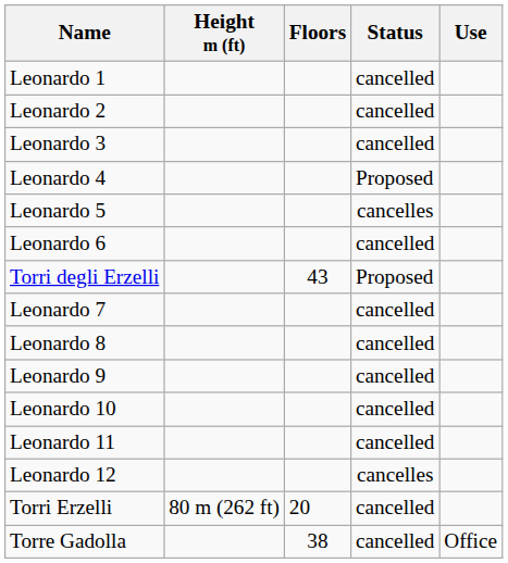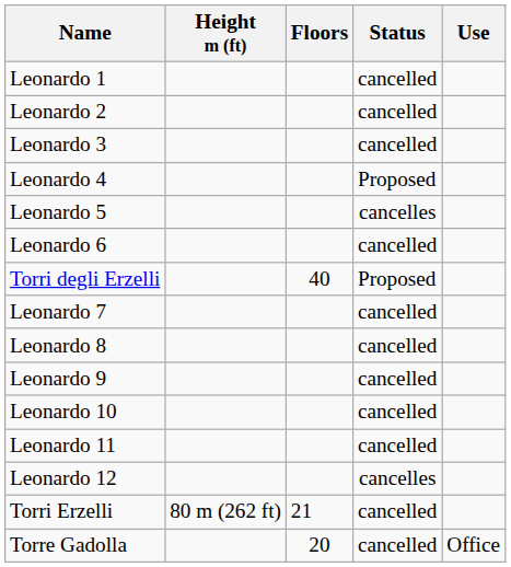 <table class="wikitable sortable">
 <tr>
 <th>Name</th>
 <th>Height<br><small>m (ft)</small></th>
 <th>Floors</th>
 <th>Status</th>
 <th>Use</th>
 </tr>
 <tr>
 <td>Leonardo 1 </td>
 <td align="center"></td>
 <td align="center"></td>
 <td align="center">cancelled</td>
 <td></td>
 </tr>
 <tr>
 <td>Leonardo 2 </td>
 <td align="center"></td>
 <td align="center"></td>
 <td align="center">cancelled</td>
 <td></td>
 </tr>
 <tr>
 <td>Leonardo 3 </td>
 <td align="center"></td>
 <td align="center"></td>
 <td align="center">cancelled</td>
 <td></td>
 </tr>
 <tr>
 <td>Leonardo 4 </td>
 <td align="center"></td>
 <td align="center"></td>
 <td>Proposed</td>
 <td></td>
 </tr>
 <tr>
 <td>Leonardo 5 </td>
 <td align="center"></td>
 <td align="center"></td>
 <td align="center">cancelles</td>
 <td></td>
 </tr>
 <tr>
 <td>Leonardo 6 </td>
 <td align="center"></td>
 <td align="center"></td>
 <td align="center">cancelled</td>
 <td></td>
 </tr>
 <tr>
 <td><a href='#'>Torri degli Erzelli</a> </td>
 <td align="center"></td>
-<td align="center">43</td>
+<td align="center">40</td>
 <td>Proposed</td>
 <td></td>
 </tr>
 <tr>
 <td>Leonardo 7 </td>
 <td align="center"></td>
 <td align="center"></td>
 <td align="center">cancelled</td>
 <td></td>
 </tr>
 <tr>
 <td>Leonardo 8 </td>
 <td align="center"></td>
 <td align="center"></td>
 <td align="center">cancelled</td>
 <td></td>
 </tr>
 <tr>
 <td>Leonardo 9 </td>
 <td align="center"></td>
 <td align="center"></td>
 <td align="center">cancelled</td>
 <td></td>
 </tr>
 <tr>
 <td>Leonardo 10 </td>
 <td align="center"></td>
 <td align="center"></td>
 <td align="center">cancelled</td>
 <td></td>
 </tr>
 <tr>
 <td>Leonardo 11 </td>
 <td align="center"></td>
 <td align="center"></td>
 <td align="center">cancelled</td>
 <td></td>
 </tr>
 <tr>
 <td>Leonardo 12 </td>
 <td align="center"></td>
 <td align="center"></td>
 <td align="center">cancelles</td>
 <td></td>
 </tr>
 <tr>
 <td>Torri Erzelli</td>
 <td>80 m (262 ft)</td>
-<td>20</td>
+<td>21</td>
 <td align="center">cancelled</td>
 <td></td>
 </tr>
 <tr>
 <td>Torre Gadolla </td>
 <td align="center"></td>
-<td align="center">38</td>
+<td align="center">20</td>
 <td align="center">cancelled</td>
 <td>Office</td>
 </tr>
 </table>
